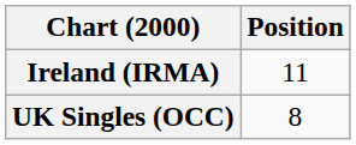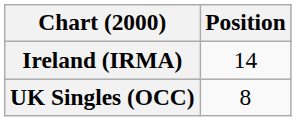 <table class="wikitable plainrowheaders" style="text-align:center">
 <tr>
 <th scope="col">Chart (2000)</th>
 <th scope="col">Position</th>
 </tr>
 <tr>
 <th scope="row">Ireland (IRMA)</th>
-<td>11</td>
+<td>14</td>
 </tr>
 <tr>
 <th scope="row">UK Singles (OCC)</th>
 <td>8</td>
 </tr>
 </table>
